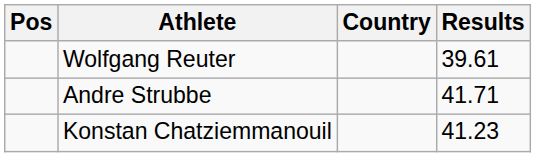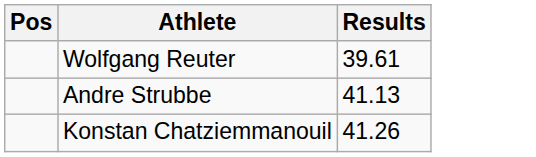 <table class="wikitable">
 <tr>
 <th>Pos</th>
 <th>Athlete</th>
-<th>Country</th>
 <th>Results</th>
 </tr>
 <tr>
 <td align="center"></td>
 <td>Wolfgang Reuter</td>
-<td></td>
 <td>39.61</td>
 </tr>
 <tr>
 <td align="center"></td>
 <td>Andre Strubbe</td>
-<td></td>
-<td>41.71</td>
+<td>41.13</td>
 </tr>
 <tr>
 <td align="center"></td>
 <td>Konstan Chatziemmanouil</td>
-<td></td>
-<td>41.23</td>
+<td>41.26</td>
 </tr>
 </table>
